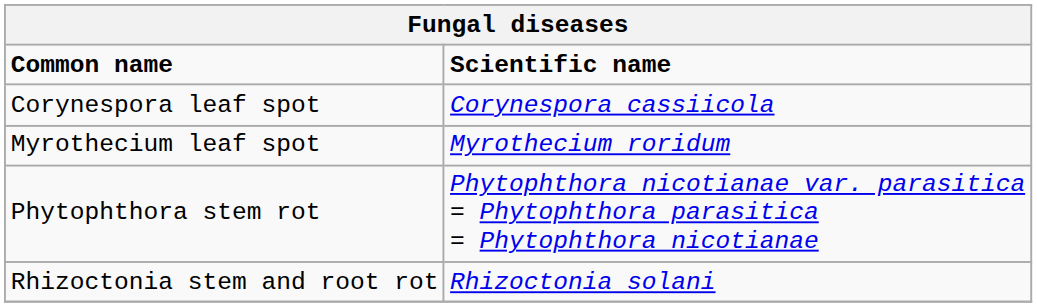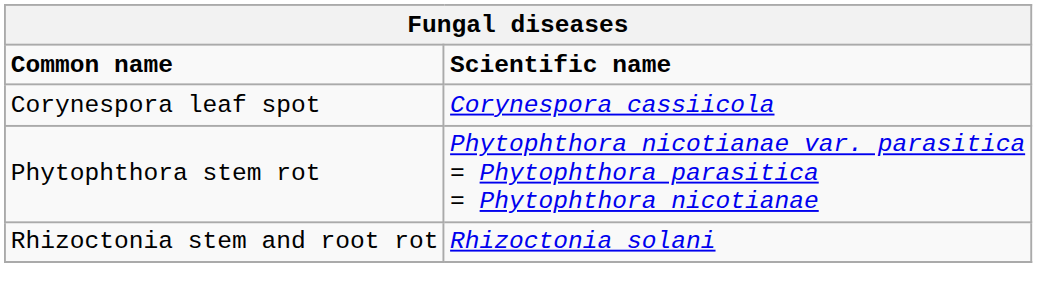 <table class="wikitable" style="clear">
 <tr>
 <th colspan=2><strong>Fungal diseases</strong><br></th>
 </tr>
 <tr>
 <td><strong>Common name</strong></td>
 <td><strong>Scientific name</strong></td>
 </tr>
 <tr>
 <td>Corynespora leaf spot</td>
 <td><em><a href='#'>Corynespora cassiicola</a></em></td>
 </tr>
 <tr>
-<td>Myrothecium leaf spot</td>
-<td><em><a href='#'>Myrothecium roridum</a></em></td>
-</tr>
-<tr>
 <td>Phytophthora stem rot</td>
 <td><em><a href='#'>Phytophthora nicotianae var. parasitica</a></em> <br>= <em><a href='#'>Phytophthora parasitica</a></em> <br>= <em><a href='#'>Phytophthora nicotianae</a></em></td>
 </tr>
 <tr>
 <td>Rhizoctonia stem and root rot</td>
 <td><em><a href='#'>Rhizoctonia solani</a></em></td>
 </tr>
 <tr>
 </tr>
 </table>
